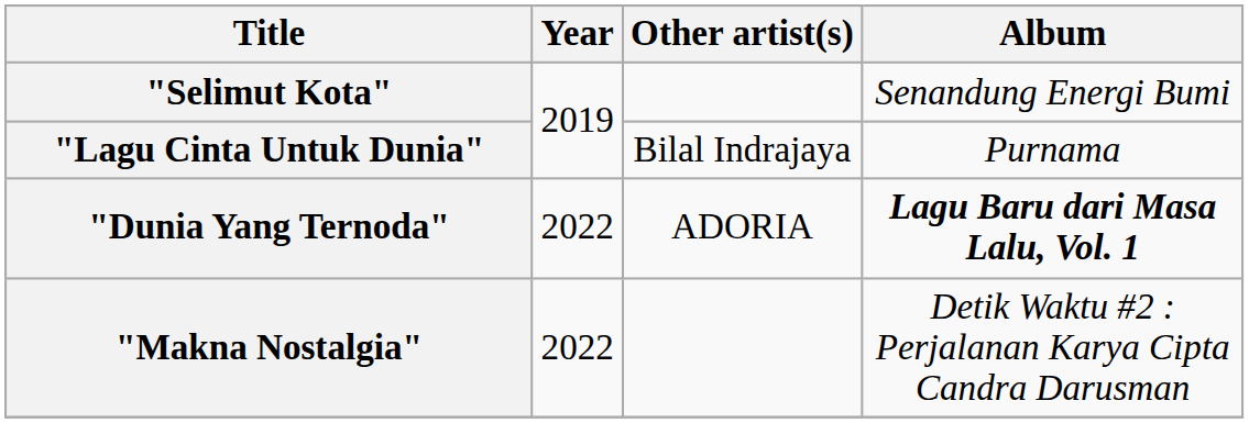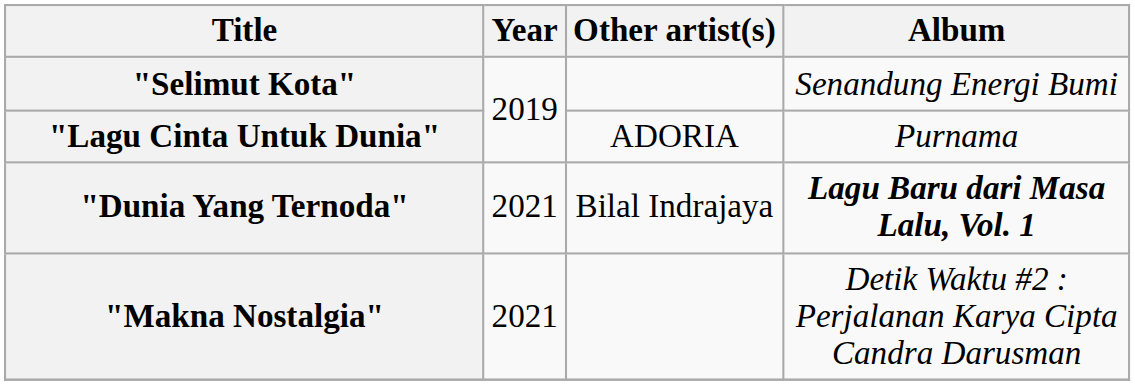 <table class="wikitable plainrowheaders" style="text-align:center;">
 <tr>
 <th style="width:14em;">Title</th>
 <th>Year</th>
 <th>Other artist(s)</th>
 <th style="width:10em;">Album</th>
 </tr>
 <tr>
 <th scope="row">"Selimut Kota"</th>
 <td rowspan="2">2019</td>
 <td></td>
 <td><em>Senandung Energi Bumi</em></td>
 </tr>
 <tr>
 <th scope="row">"Lagu Cinta Untuk Dunia"</th>
-<td>Bilal Indrajaya</td>
+<td>ADORIA</td>
 <td><em>Purnama</em></td>
 </tr>
 <tr>
 <th scope="row">"Dunia Yang Ternoda"</th>
-<td>2022</td>
-<td>ADORIA</td>
+<td>2021</td>
+<td>Bilal Indrajaya</td>
 <td><strong><em>Lagu Baru dari Masa Lalu, Vol. 1</em></strong></td>
 </tr>
 <tr>
 <th scope="row">"Makna Nostalgia"</th>
-<td>2022</td>
+<td>2021</td>
 <td></td>
 <td><em>Detik Waktu #2 : Perjalanan Karya Cipta Candra Darusman</em></td>
 </tr>
 <tr>
 </tr>
 </table>
